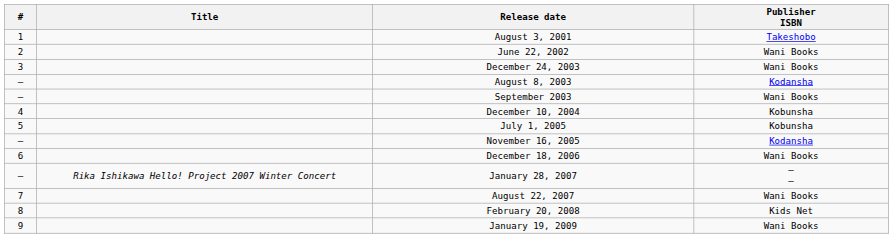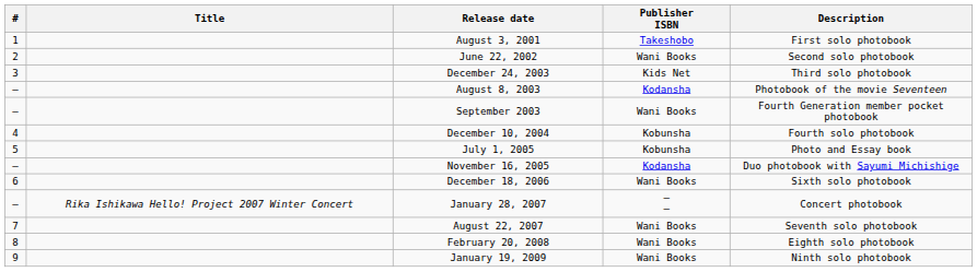 <table class="wikitable" width="100%" style="text-align:center" cellpadding="2">
 <tr>
 <th>#</th>
 <th width="38%">Title</th>
 <th>Release date</th>
 <th>Publisher<br>ISBN</th>
+<th width="25%">Description</th>
 </tr>
 <tr>
 <td>1</td>
 <td></td>
 <td>August 3, 2001</td>
 <td><a href='#'>Takeshobo</a><br></td>
+<td>First solo photobook</td>
 </tr>
 <tr>
 <td>2</td>
 <td></td>
 <td>June 22, 2002</td>
 <td>Wani Books<br></td>
+<td>Second solo photobook</td>
 </tr>
 <tr>
 <td>3</td>
 <td></td>
 <td>December 24, 2003</td>
-<td>Wani Books<br></td>
+<td>Kids Net<br></td>
+<td>Third solo photobook</td>
 </tr>
 <tr>
 <td>–</td>
 <td></td>
 <td>August 8, 2003</td>
 <td><a href='#'>Kodansha</a><br></td>
+<td>Photobook of the movie <em>Seventeen</em></td>
 </tr>
 <tr>
 <td>–</td>
 <td></td>
 <td>September 2003</td>
 <td>Wani Books<br></td>
+<td>Fourth Generation member pocket photobook</td>
 </tr>
 <tr>
 <td>4</td>
 <td></td>
 <td>December 10, 2004</td>
 <td>Kobunsha<br></td>
+<td>Fourth solo photobook</td>
 </tr>
 <tr>
 <td>5</td>
 <td></td>
 <td>July 1, 2005</td>
 <td>Kobunsha<br></td>
+<td>Photo and Essay book</td>
 </tr>
 <tr>
 <td>–</td>
 <td></td>
 <td>November 16, 2005</td>
 <td><a href='#'>Kodansha</a><br></td>
+<td>Duo photobook with <a href='#'>Sayumi Michishige</a></td>
 </tr>
 <tr>
 <td>6</td>
 <td></td>
 <td>December 18, 2006</td>
 <td>Wani Books<br></td>
+<td>Sixth solo photobook</td>
 </tr>
 <tr>
 <td>–</td>
 <td><em>Rika Ishikawa Hello! Project 2007 Winter Concert</em></td>
 <td>January 28, 2007</td>
 <td>—<br>—</td>
+<td>Concert photobook</td>
 </tr>
 <tr>
 <td>7</td>
 <td></td>
 <td>August 22, 2007</td>
 <td>Wani Books<br></td>
+<td>Seventh solo photobook</td>
 </tr>
 <tr>
 <td>8</td>
 <td></td>
 <td>February 20, 2008</td>
-<td>Kids Net<br></td>
+<td>Wani Books<br></td>
+<td>Eighth solo photobook</td>
 </tr>
 <tr>
 <td>9</td>
 <td></td>
 <td>January 19, 2009</td>
 <td>Wani Books<br></td>
+<td>Ninth solo photobook</td>
 </tr>
 </table>
